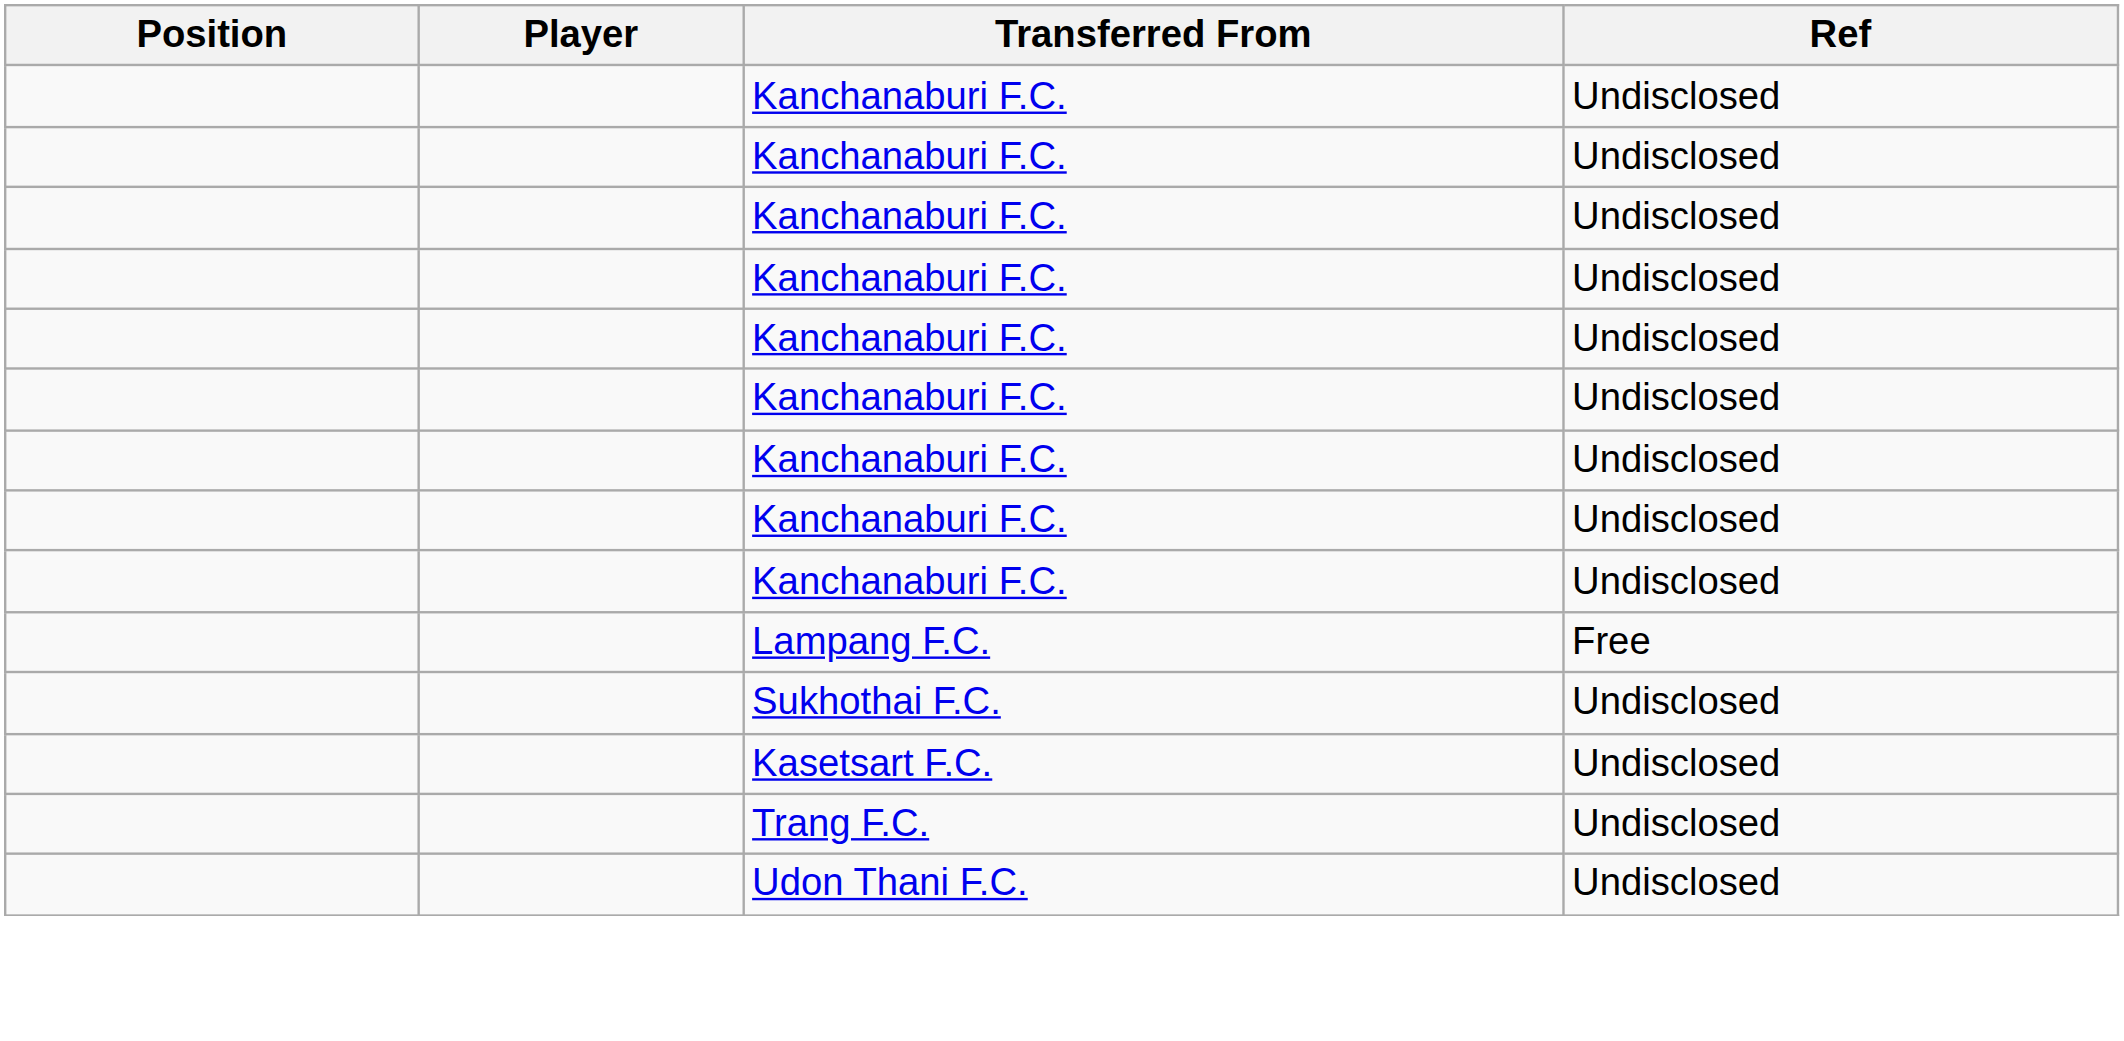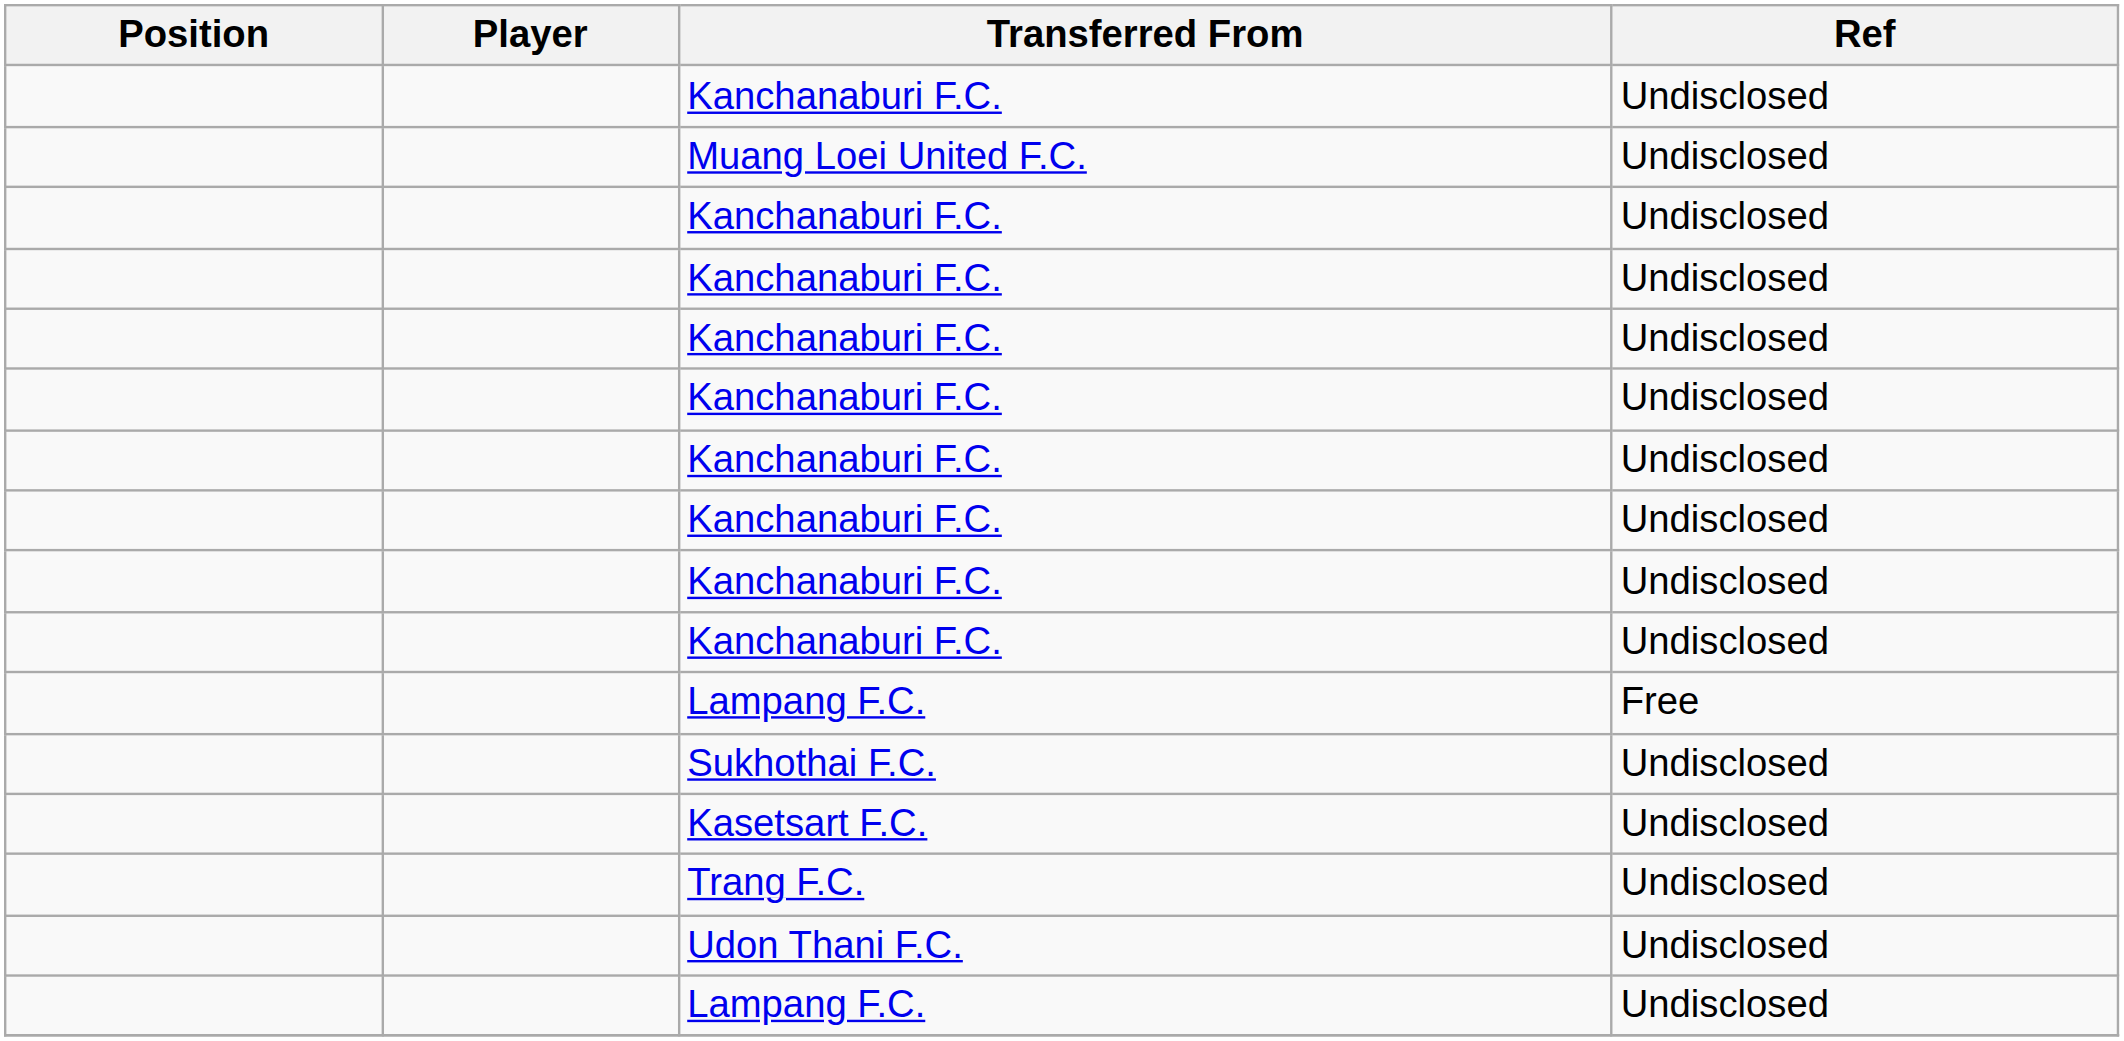 <table class="wikitable sortable" style="width:70%; text-align:center; font-size:100%; text-align:left;">
 <tr>
 <th>Position</th>
 <th>Player</th>
 <th>Transferred From</th>
 <th>Ref</th>
 </tr>
 <tr>
 <td></td>
 <td></td>
 <td> <a href='#'>Kanchanaburi F.C.</a></td>
 <td>Undisclosed </td>
+</tr>
+<tr>
+<td></td>
+<td></td>
+<td> <a href='#'>Muang Loei United F.C.</a></td>
+<td>Undisclosed</td>
 </tr>
 <tr>
 <td></td>
 <td></td>
 <td> <a href='#'>Kanchanaburi F.C.</a></td>
 <td>Undisclosed</td>
 </tr>
 <tr>
 <td></td>
 <td></td>
 <td> <a href='#'>Kanchanaburi F.C.</a></td>
 <td>Undisclosed</td>
 </tr>
 <tr>
 <td></td>
 <td></td>
 <td> <a href='#'>Kanchanaburi F.C.</a></td>
 <td>Undisclosed</td>
 </tr>
 <tr>
 <td></td>
 <td></td>
 <td> <a href='#'>Kanchanaburi F.C.</a></td>
 <td>Undisclosed</td>
 </tr>
 <tr>
 <td></td>
 <td></td>
 <td> <a href='#'>Kanchanaburi F.C.</a></td>
 <td>Undisclosed</td>
 </tr>
 <tr>
 <td></td>
 <td></td>
 <td> <a href='#'>Kanchanaburi F.C.</a></td>
 <td>Undisclosed</td>
 </tr>
 <tr>
 <td></td>
 <td></td>
 <td> <a href='#'>Kanchanaburi F.C.</a></td>
 <td>Undisclosed</td>
 </tr>
 <tr>
 <td></td>
 <td></td>
 <td> <a href='#'>Kanchanaburi F.C.</a></td>
 <td>Undisclosed</td>
 </tr>
 <tr>
 <td></td>
 <td></td>
 <td> <a href='#'>Lampang F.C.</a></td>
 <td>Free </td>
 </tr>
 <tr>
 <td></td>
 <td></td>
 <td> <a href='#'>Sukhothai F.C.</a></td>
 <td>Undisclosed </td>
 </tr>
 <tr>
 <td></td>
 <td></td>
 <td> <a href='#'>Kasetsart F.C.</a></td>
 <td>Undisclosed </td>
 </tr>
 <tr>
 <td></td>
 <td></td>
 <td> <a href='#'>Trang F.C.</a></td>
 <td>Undisclosed </td>
 </tr>
 <tr>
 <td></td>
 <td></td>
 <td> <a href='#'>Udon Thani F.C.</a></td>
 <td>Undisclosed</td>
 </tr>
 <tr>
+<td></td>
+<td></td>
+<td> <a href='#'>Lampang F.C.</a></td>
+<td>Undisclosed</td>
+</tr>
+<tr>
 </tr>
 </table>
